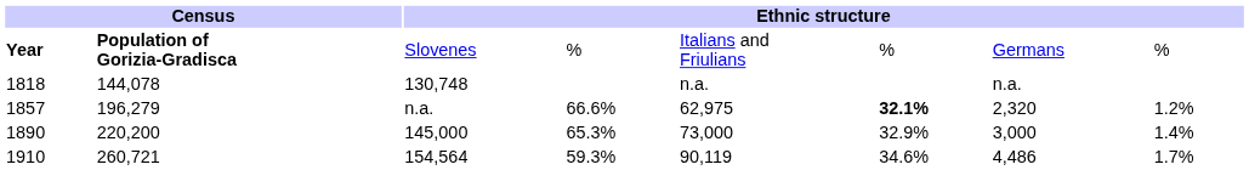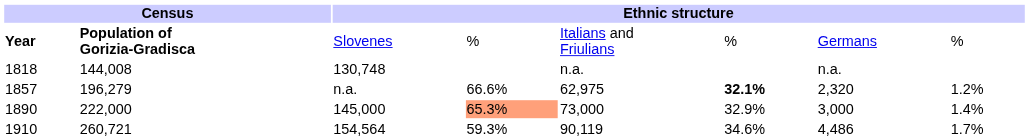 <table class="toccolours" style="margin: 0 1em 0 1em;" width="90%">
 <tr>
 <th align="center" style="background:#ccccff" colspan="2"><strong>Census</strong></th>
 <th align="center" style="background:#ccccff" colspan="6"><strong>Ethnic structure</strong></th>
 </tr>
 <tr>
 <td><strong>Year</strong></td>
 <td><strong>Population of<br>Gorizia-Gradisca</strong></td>
 <td><a href='#'>Slovenes</a></td>
 <td>%</td>
 <td><a href='#'>Italians</a> and<br> <a href='#'>Friulians</a></td>
 <td>%</td>
 <td><a href='#'>Germans</a></td>
 <td>%</td>
 </tr>
 <tr --->
 <td>1818</td>
-<td>144,078</td>
+<td>144,008</td>
 <td>130,748</td>
 <td></td>
 <td>n.a.</td>
 <td></td>
 <td>n.a.</td>
 <td></td>
 </tr>
 <tr --->
 <td>1857</td>
 <td>196,279</td>
 <td>n.a.</td>
 <td>66.6%</td>
 <td>62,975</td>
 <td><strong>32.1%</strong></td>
 <td>2,320</td>
 <td>1.2%</td>
 </tr>
 <tr --->
 <td>1890</td>
-<td>220,200</td>
+<td>222,000</td>
 <td>145,000</td>
-<td>65.3%</td>
+<td style="background: lightsalmon;">65.3%</td>
 <td>73,000</td>
 <td>32.9%</td>
 <td>3,000</td>
 <td>1.4%</td>
 </tr>
 <tr --->
 <td>1910</td>
 <td>260,721</td>
 <td>154,564</td>
 <td>59.3%</td>
 <td>90,119</td>
 <td>34.6%</td>
 <td>4,486</td>
 <td>1.7%</td>
 </tr>
 <tr --->
 </tr>
 </table>
